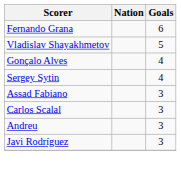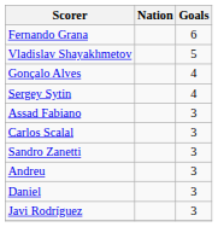 <table class="sortable wikitable">
 <tr>
 <th>Scorer</th>
 <th>Nation</th>
 <th>Goals</th>
 </tr>
 <tr>
 <td><a href='#'>Fernando Grana</a></td>
 <td></td>
 <td style="text-align:center;">6</td>
 </tr>
 <tr>
 <td><a href='#'>Vladislav Shayakhmetov</a></td>
 <td></td>
 <td style="text-align:center;">5</td>
 </tr>
 <tr>
 <td><a href='#'>Gonçalo Alves</a></td>
 <td></td>
 <td style="text-align:center;">4</td>
 </tr>
 <tr>
 <td><a href='#'>Sergey Sytin</a></td>
 <td></td>
 <td style="text-align:center;">4</td>
 </tr>
 <tr>
 <td><a href='#'>Assad Fabiano</a></td>
 <td></td>
 <td style="text-align:center;">3</td>
 </tr>
 <tr>
 <td><a href='#'>Carlos Scalal</a></td>
 <td></td>
 <td style="text-align:center;">3</td>
 </tr>
 <tr>
+<td><a href='#'>Sandro Zanetti</a></td>
+<td></td>
+<td style="text-align:center;">3</td>
+</tr>
+<tr>
 <td><a href='#'>Andreu</a></td>
+<td></td>
+<td style="text-align:center;">3</td>
+</tr>
+<tr>
+<td><a href='#'>Daniel</a></td>
 <td></td>
 <td style="text-align:center;">3</td>
 </tr>
 <tr>
 <td><a href='#'>Javi Rodríguez</a></td>
 <td></td>
 <td style="text-align:center;">3</td>
 </tr>
 <tr>
 </tr>
 </table>
